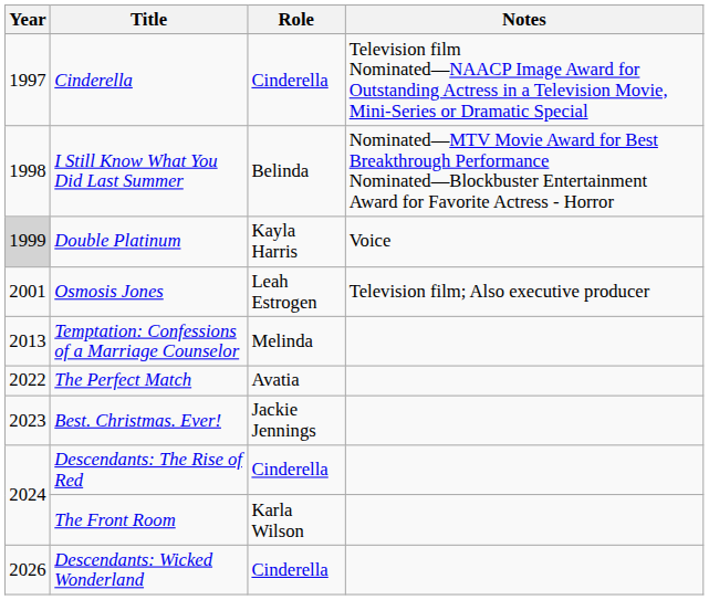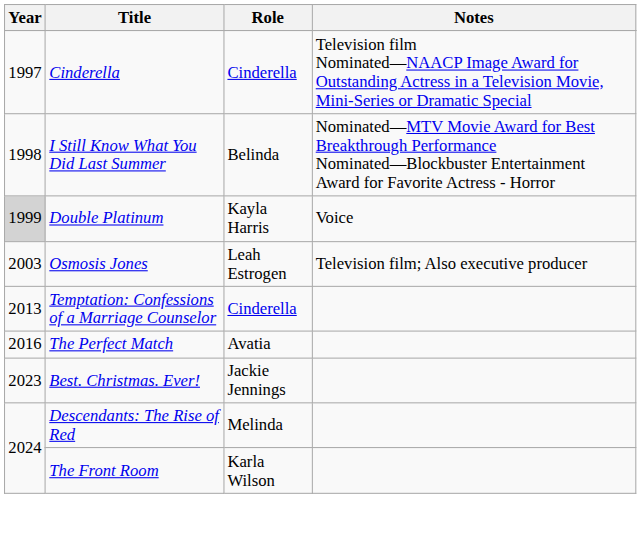 <table class="wikitable sortable">
 <tr>
 <th>Year</th>
 <th>Title</th>
 <th>Role</th>
 <th class="unsortable">Notes</th>
 </tr>
 <tr>
 </tr>
 <tr>
 <td>1997</td>
 <td><em><a href='#'>Cinderella</a></em></td>
 <td><a href='#'>Cinderella</a></td>
 <td>Television film<br>Nominated—<a href='#'>NAACP Image Award for Outstanding Actress in a Television Movie, Mini-Series or Dramatic Special</a></td>
 </tr>
 <tr>
 <td>1998</td>
 <td><em><a href='#'>I Still Know What You Did Last Summer</a></em></td>
 <td>Belinda</td>
 <td>Nominated—<a href='#'>MTV Movie Award for Best Breakthrough Performance</a><br>Nominated—Blockbuster Entertainment Award for Favorite Actress - Horror</td>
 </tr>
 <tr>
 <td style="background: lightgrey;">1999</td>
 <td><em><a href='#'>Double Platinum</a></em></td>
 <td>Kayla Harris</td>
 <td>Voice</td>
 </tr>
 <tr>
-<td>2001</td>
+<td>2003</td>
 <td><em><a href='#'>Osmosis Jones</a></em></td>
 <td>Leah Estrogen</td>
 <td>Television film; Also executive producer</td>
 </tr>
 <tr>
 <td>2013</td>
 <td><em><a href='#'>Temptation: Confessions of a Marriage Counselor</a></em></td>
-<td>Melinda</td>
+<td><a href='#'>Cinderella</a></td>
 <td></td>
 </tr>
 <tr>
-<td>2022</td>
+<td>2016</td>
 <td><em><a href='#'>The Perfect Match</a></em></td>
 <td>Avatia</td>
 <td></td>
 </tr>
 <tr>
 <td>2023</td>
 <td><em><a href='#'>Best. Christmas. Ever!</a></em></td>
 <td>Jackie Jennings</td>
 <td></td>
 </tr>
 <tr>
 <td rowspan="2">2024</td>
 <td><em><a href='#'>Descendants: The Rise of Red</a></em></td>
-<td><a href='#'>Cinderella</a></td>
+<td>Melinda</td>
 <td></td>
 </tr>
 <tr>
 <td><em><a href='#'>The Front Room</a></em></td>
 <td>Karla Wilson</td>
 <td></td>
 </tr>
-<tr>
-<td>2026</td>
-<td><em><a href='#'>Descendants: Wicked Wonderland</a></em></td>
-<td><a href='#'>Cinderella</a></td>
-<td></td>
-</tr>
 </table>
